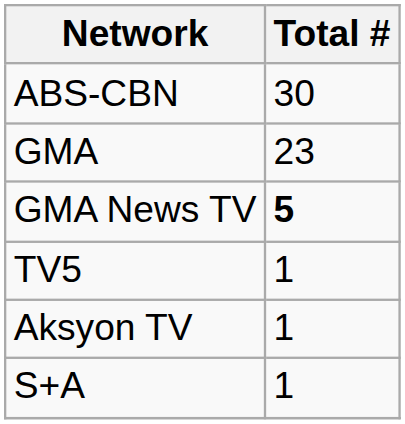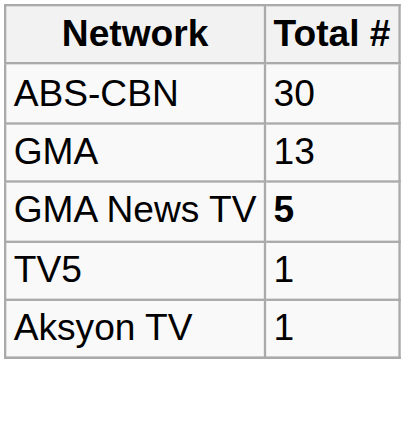 <table class="wikitable collapsible autocollapse"  style="text-align:left;">
 <tr>
 <th>Network</th>
 <th>Total #</th>
 </tr>
 <tr>
 <td>ABS-CBN</td>
 <td>30</td>
 </tr>
 <tr>
 <td>GMA</td>
-<td>23</td>
+<td>13</td>
 </tr>
 <tr>
 <td>GMA News TV</td>
 <td><strong>5</strong></td>
 </tr>
 <tr>
 <td>TV5</td>
 <td>1</td>
 </tr>
 <tr>
 <td>Aksyon TV</td>
 <td>1</td>
 </tr>
 <tr>
-<td>S+A</td>
-<td>1</td>
-</tr>
-<tr>
 </tr>
 </table>
